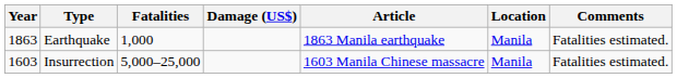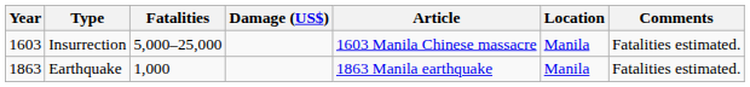 <table class="wikitable sortable">
 <tr>
 <th>Year</th>
 <th>Type</th>
 <th data-sort-type="number">Fatalities</th>
 <th>Damage (<a href='#'>US$</a>)</th>
 <th>Article</th>
 <th>Location</th>
 <th>Comments</th>
 </tr>
 <tr>
+<td>1603</td>
+<td>Insurrection</td>
+<td>5,000–25,000</td>
+<td></td>
+<td><a href='#'>1603 Manila Chinese massacre</a></td>
+<td><a href='#'>Manila</a></td>
+<td>Fatalities estimated.</td>
+</tr>
+<tr>
 <td>1863</td>
 <td>Earthquake</td>
 <td>1,000</td>
 <td></td>
 <td><a href='#'>1863 Manila earthquake</a></td>
 <td><a href='#'>Manila</a></td>
 <td>Fatalities estimated.</td>
 </tr>
-<tr>
-<td>1603</td>
-<td>Insurrection</td>
-<td>5,000–25,000</td>
-<td></td>
-<td><a href='#'>1603 Manila Chinese massacre</a></td>
-<td><a href='#'>Manila</a></td>
-<td>Fatalities estimated.</td>
-</tr>
 </table>
